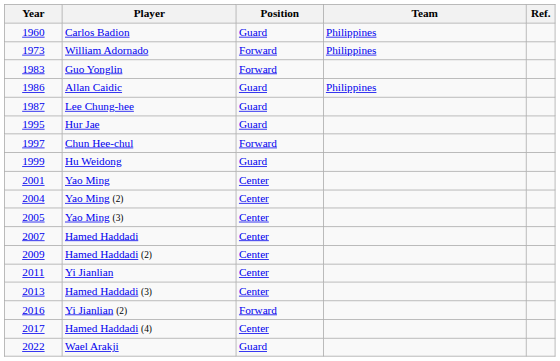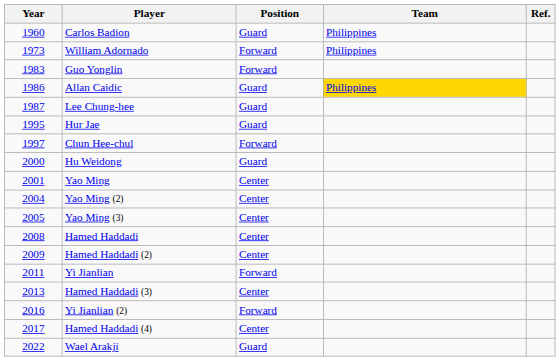 <table class="wikitable" style="width: 80%; text-align:center; font-size:90%">
 <tr>
 <th width=10%>Year</th>
 <th width=30%>Player</th>
 <th width=15%>Position</th>
 <th width=35%>Team</th>
 <th width=5%>Ref.</th>
 </tr>
 <tr>
 <td><a href='#'>1960</a></td>
 <td align=left><a href='#'>Carlos Badion</a></td>
 <td align=left><a href='#'>Guard</a></td>
 <td align=left> <a href='#'>Philippines</a></td>
 <td></td>
 </tr>
 <tr>
 <td><a href='#'>1973</a></td>
 <td align=left><a href='#'>William Adornado</a></td>
 <td align=left><a href='#'>Forward</a></td>
 <td align=left> <a href='#'>Philippines</a></td>
 <td></td>
 </tr>
 <tr>
 <td><a href='#'>1983</a></td>
 <td align=left><a href='#'>Guo Yonglin</a></td>
 <td align=left><a href='#'>Forward</a></td>
 <td align=left></td>
 <td></td>
 </tr>
 <tr>
 <td><a href='#'>1986</a></td>
 <td align=left><a href='#'>Allan Caidic</a></td>
 <td align=left><a href='#'>Guard</a></td>
-<td align=left> <a href='#'>Philippines</a></td>
+<td align=left style="background: gold;"> <a href='#'>Philippines</a></td>
 <td></td>
 </tr>
 <tr>
 <td><a href='#'>1987</a></td>
 <td align=left><a href='#'>Lee Chung-hee</a></td>
 <td align=left><a href='#'>Guard</a></td>
 <td align=left></td>
 <td></td>
 </tr>
 <tr>
 <td><a href='#'>1995</a></td>
 <td align=left><a href='#'>Hur Jae</a></td>
 <td align=left><a href='#'>Guard</a></td>
 <td align=left></td>
 <td></td>
 </tr>
 <tr>
 <td><a href='#'>1997</a></td>
 <td align=left><a href='#'>Chun Hee-chul</a></td>
 <td align=left><a href='#'>Forward</a></td>
 <td align=left></td>
 <td></td>
 </tr>
 <tr>
-<td><a href='#'>1999</a></td>
+<td><a href='#'>2000</a></td>
 <td align=left><a href='#'>Hu Weidong</a></td>
 <td align=left><a href='#'>Guard</a></td>
 <td align=left></td>
 <td></td>
 </tr>
 <tr>
 <td><a href='#'>2001</a></td>
 <td align=left><a href='#'>Yao Ming</a></td>
 <td align=left><a href='#'>Center</a></td>
 <td align=left></td>
 <td></td>
 </tr>
 <tr>
 <td><a href='#'>2004</a></td>
 <td align=left><a href='#'>Yao Ming</a> <small>(2)</small></td>
 <td align=left><a href='#'>Center</a></td>
 <td align=left></td>
 <td></td>
 </tr>
 <tr>
 <td><a href='#'>2005</a></td>
 <td align=left><a href='#'>Yao Ming</a> <small>(3)</small></td>
 <td align=left><a href='#'>Center</a></td>
 <td align=left></td>
 <td></td>
 </tr>
 <tr>
-<td><a href='#'>2007</a></td>
+<td><a href='#'>2008</a></td>
 <td align=left><a href='#'>Hamed Haddadi</a></td>
 <td align=left><a href='#'>Center</a></td>
 <td align=left></td>
 <td></td>
 </tr>
 <tr>
 <td><a href='#'>2009</a></td>
 <td align=left><a href='#'>Hamed Haddadi</a> <small>(2)</small></td>
 <td align=left><a href='#'>Center</a></td>
 <td align=left></td>
 <td></td>
 </tr>
 <tr>
 <td><a href='#'>2011</a></td>
 <td align=left><a href='#'>Yi Jianlian</a></td>
-<td align=left><a href='#'>Center</a></td>
+<td align=left><a href='#'>Forward</a></td>
 <td align=left></td>
 <td></td>
 </tr>
 <tr>
 <td><a href='#'>2013</a></td>
 <td align=left><a href='#'>Hamed Haddadi</a> <small>(3)</small></td>
 <td align=left><a href='#'>Center</a></td>
 <td align=left></td>
 <td></td>
 </tr>
 <tr>
 <td><a href='#'>2016</a></td>
 <td align=left><a href='#'>Yi Jianlian</a> <small>(2)</small></td>
 <td align=left><a href='#'>Forward</a></td>
 <td align=left></td>
 <td></td>
 </tr>
 <tr>
 <td><a href='#'>2017</a></td>
 <td align=left><a href='#'>Hamed Haddadi</a> <small>(4)</small></td>
 <td align=left><a href='#'>Center</a></td>
 <td align=left></td>
 <td></td>
 </tr>
 <tr>
 <td><a href='#'>2022</a></td>
 <td align=left><a href='#'>Wael Arakji</a></td>
 <td align=left><a href='#'>Guard</a></td>
 <td align=left></td>
 <td></td>
 </tr>
 </table>
